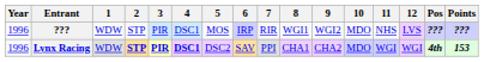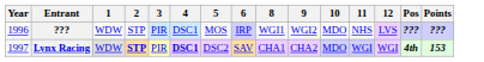 <table class="wikitable" style="text-align:center; font-size:85%">
 <tr>
 <th>Year</th>
 <th>Entrant</th>
 <th>1</th>
 <th>2</th>
 <th>3</th>
 <th>4</th>
 <th>5</th>
 <th>6</th>
-<th>7</th>
 <th>8</th>
 <th>9</th>
 <th>10</th>
 <th>11</th>
 <th>12</th>
 <th>Pos</th>
 <th>Points</th>
 </tr>
 <tr>
 <td><a href='#'>1996</a></td>
 <th>???</th>
 <td><a href='#'>WDW</a></td>
 <td><a href='#'>STP</a></td>
 <td style="background-color:#CFEAFF"><a href='#'>PIR</a><br></td>
 <td style="background-color:#CFEAFF"><a href='#'>DSC1</a><br></td>
 <td><a href='#'>MOS</a></td>
 <td style="background-color:#CFCFFF"><a href='#'>IRP</a><br></td>
-<td><a href='#'>RIR</a></td>
 <td><a href='#'>WGI1</a></td>
 <td><a href='#'>WGI2</a></td>
 <td><a href='#'>MDO</a></td>
 <td><a href='#'>NHS</a></td>
 <td style="background-color:#EFCFFF"><a href='#'>LVS</a><br></td>
 <td style="background-color:#CFCFFF"><strong><em>???</em></strong></td>
 <td style="background-color:#CFCFFF"><strong><em>???</em></strong></td>
 </tr>
 <tr>
-<td><a href='#'>1996</a></td>
+<td><a href='#'>1997</a></td>
 <th nowrap><a href='#'>Lynx Racing</a></th>
 <td style="background-color:#DFDFDF"><a href='#'>WDW</a><br></td>
 <td style="background-color:#FFDF9F"><strong><a href='#'>STP</a><br></strong></td>
-<td style="background-color:#FFFFBF"><strong><a href='#'>PIR</a><br></strong></td>
+<td style="background-color:#FFFFBF"><a href='#'>PIR</a><br></td>
 <td style="background-color:#EFCFFF"><strong><a href='#'>DSC1</a></strong><br></td>
 <td style="background-color:#EFCFFF"><a href='#'>DSC2</a><br></td>
 <td style="background-color:#FFDF9F"><a href='#'>SAV</a><br></td>
-<td style="background-color:#DFDFDF"><a href='#'>PPI</a><br></td>
 <td style="background-color:#EFCFFF"><a href='#'>CHA1</a><br></td>
 <td style="background-color:#EFCFFF"><a href='#'>CHA2</a><br></td>
 <td style="background-color:#CFCFFF"><a href='#'>MDO</a><br></td>
 <td style="background-color:#CFCFFF"><a href='#'>WGI</a><br></td>
 <td style="background-color:#EFCFFF"><a href='#'>WGI</a><br></td>
 <td style="background-color:#DFFFDF"><strong><em>4th</em></strong></td>
 <td style="background-color:#DFFFDF"><strong><em>153</em></strong></td>
 </tr>
 </table>
